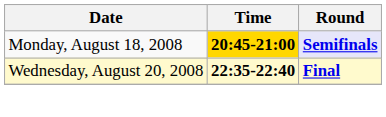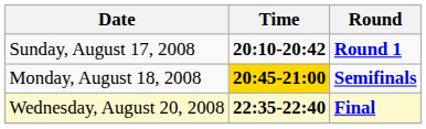 <table class="wikitable">
 <tr>
 <th>Date</th>
 <th>Time</th>
 <th>Round</th>
 </tr>
 <tr>
+<td>Sunday, August 17, 2008</td>
+<td><strong>20:10-20:42</strong> <br></td>
+<td><strong><a href='#'>Round 1</a></strong></td>
+</tr>
+<tr>
 <td>Monday, August 18, 2008</td>
 <td style="background: gold;"><strong>20:45-21:00</strong> <br></td>
-<td style="background: lavender;"><strong><a href='#'>Semifinals</a></strong></td>
+<td><strong><a href='#'>Semifinals</a></strong></td>
 </tr>
 <tr>
 <td style=background:lemonchiffon>Wednesday, August 20, 2008</td>
 <td style=background:lemonchiffon><strong>22:35-22:40</strong></td>
 <td style=background:lemonchiffon><strong>  <a href='#'>Final</a></strong></td>
 </tr>
 <tr>
 </tr>
 </table>
